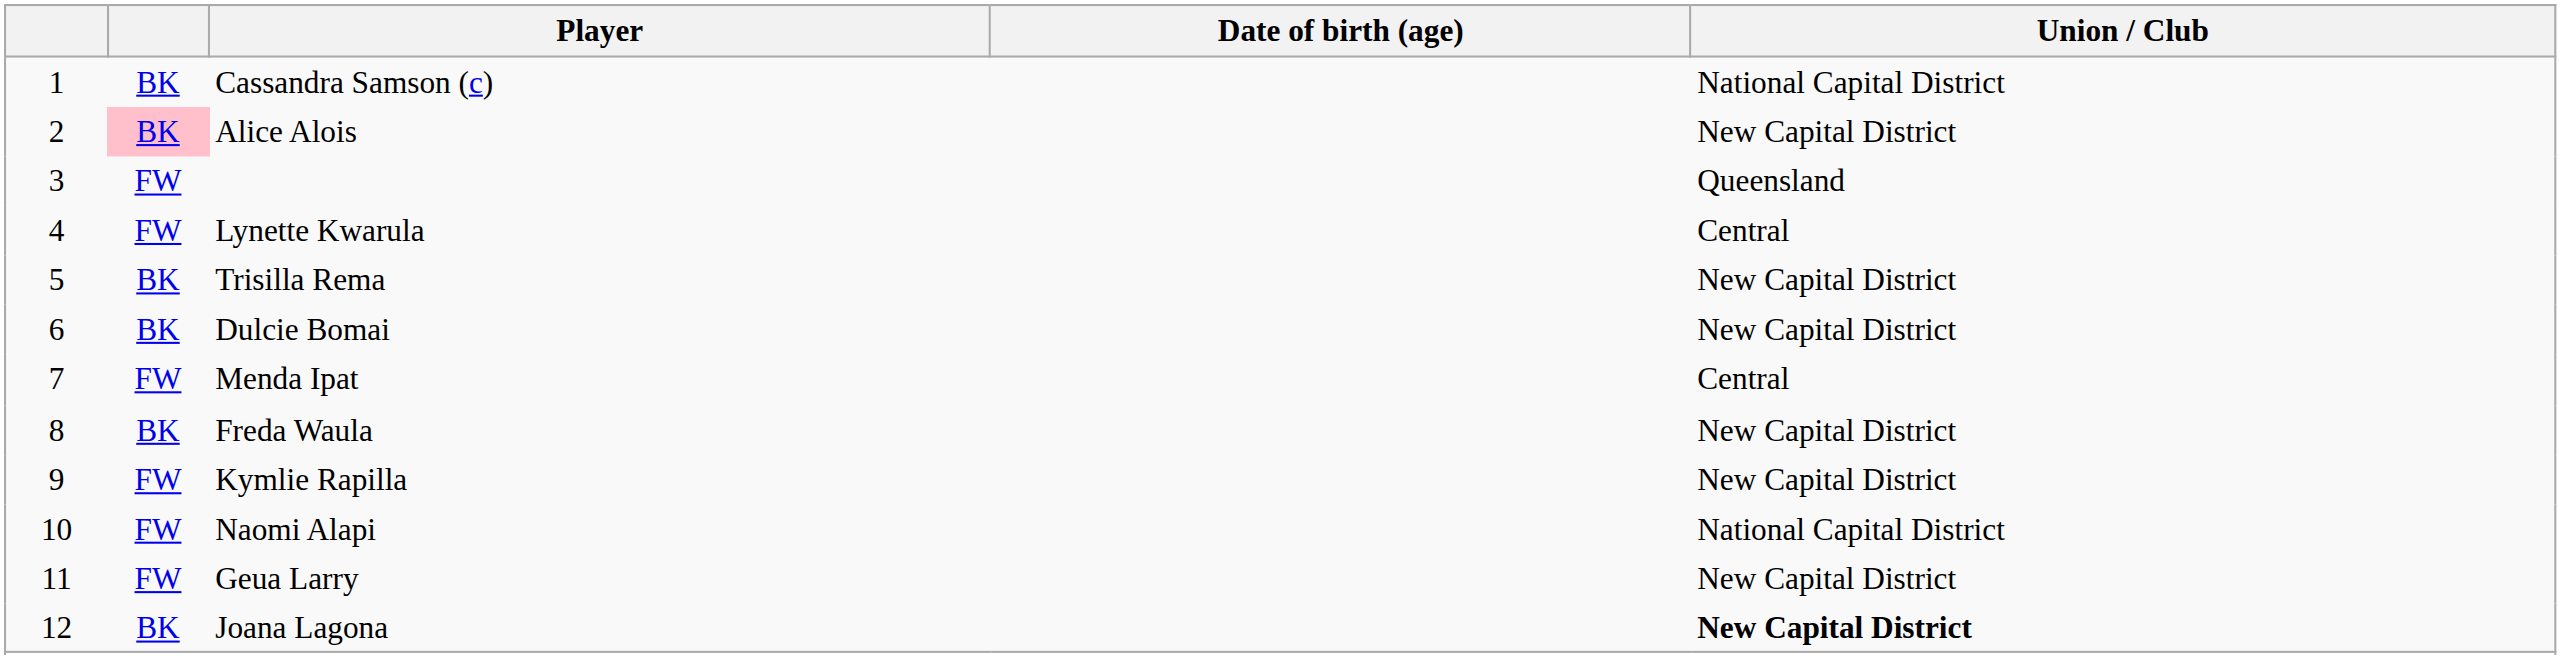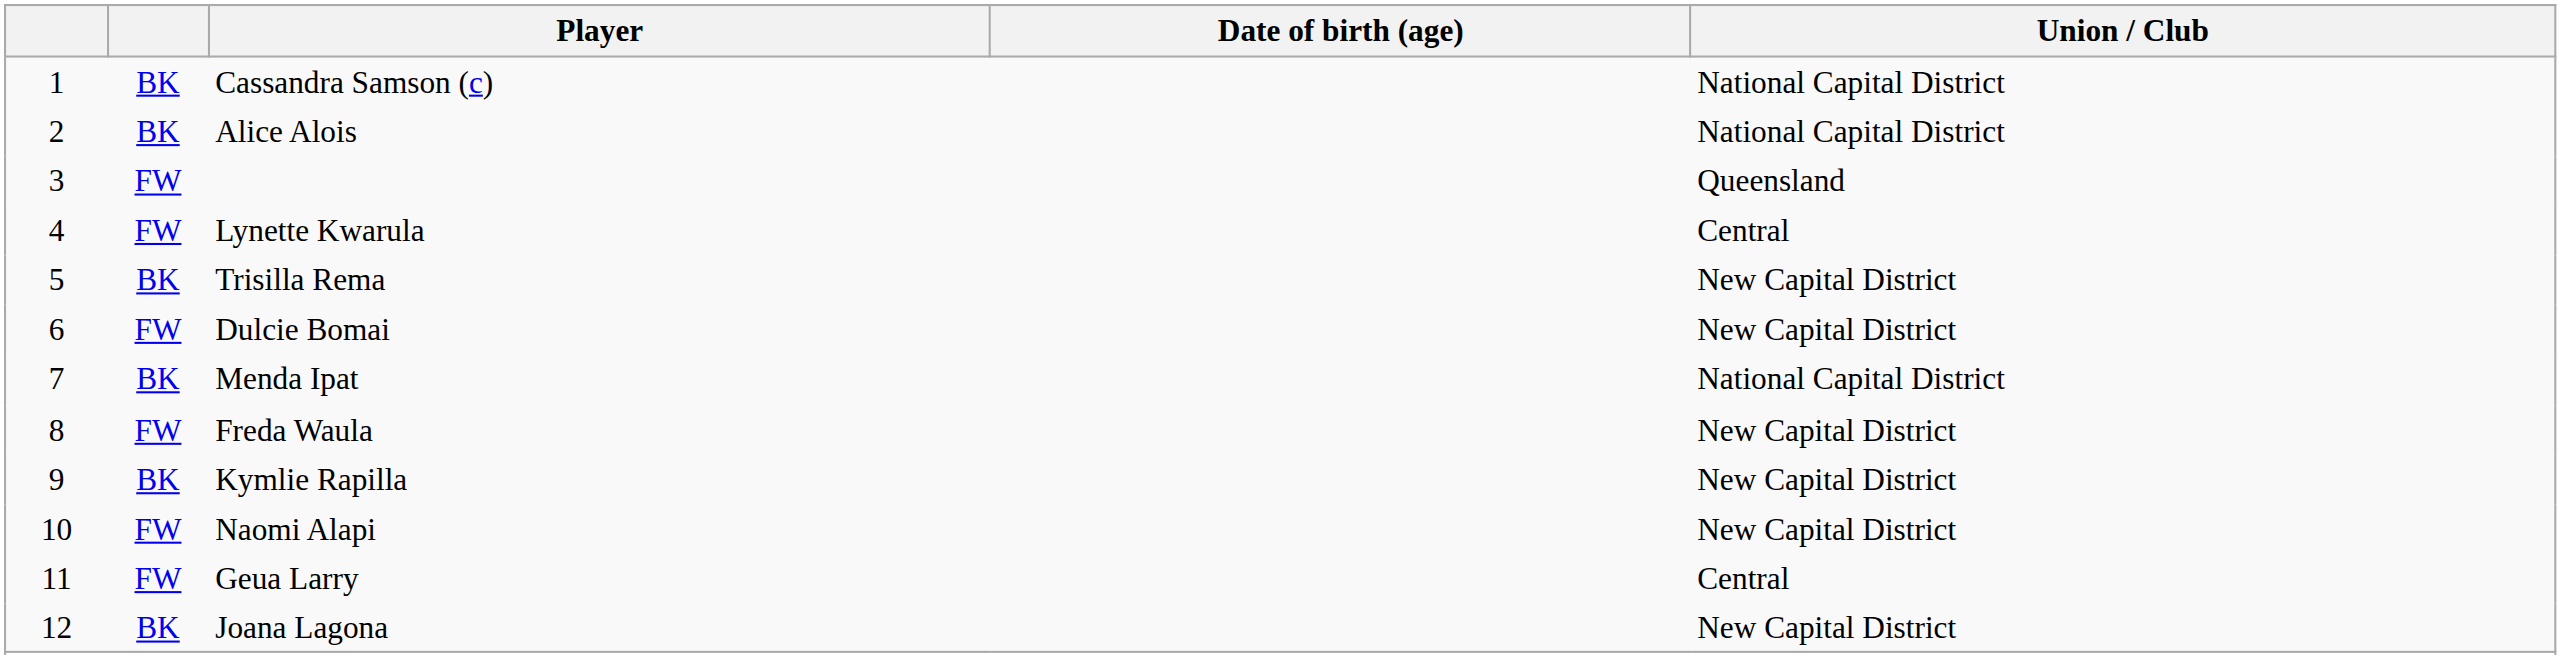 <table class="sortable wikitable plainrowheaders" style="font-size:95%; width: 98%">
 <tr>
 <th scope="col" style="width:4%"></th>
 <th scope="col" style="width:4%"></th>
 <th scope="col">Player</th>
 <th scope="col">Date of birth (age)</th>
 <th scope="col">Union / Club</th>
 </tr>
 <tr>
 <td style="text-align:center; border:0">1</td>
 <td style="text-align:center; border:0"><a href='#'>BK</a></td>
 <td style="text-align:left; border:0">Cassandra Samson (<a href='#'>c</a>)</td>
 <td style="text-align:left; border:0"></td>
 <td style="text-align:left; border:0"> National Capital District</td>
 </tr>
 <tr>
 <td style="text-align:center; border:0">2</td>
-<td style="background: pink; text-align:center; border:0"><a href='#'>BK</a></td>
+<td style="text-align:center; border:0"><a href='#'>BK</a></td>
 <td style="text-align:left; border:0">Alice Alois</td>
 <td style="text-align:left; border:0"></td>
-<td style="text-align:left; border:0"> New Capital District</td>
+<td style="text-align:left; border:0"> National Capital District</td>
 </tr>
 <tr>
 <td style="text-align:center; border:0">3</td>
 <td style="text-align:center; border:0"><a href='#'>FW</a></td>
 <td style="text-align:left; border:0"></td>
 <td style="text-align:left; border:0"></td>
 <td style="text-align:left; border:0"> Queensland</td>
 </tr>
 <tr>
 <td style="text-align:center; border:0">4</td>
 <td style="text-align:center; border:0"><a href='#'>FW</a></td>
 <td style="text-align:left; border:0">Lynette Kwarula</td>
 <td style="text-align:left; border:0"></td>
 <td style="text-align:left; border:0"> Central</td>
 </tr>
 <tr>
 <td style="text-align:center; border:0">5</td>
 <td style="text-align:center; border:0"><a href='#'>BK</a></td>
 <td style="text-align:left; border:0">Trisilla Rema</td>
 <td style="text-align:left; border:0"></td>
 <td style="text-align:left; border:0"> New Capital District</td>
 </tr>
 <tr>
 <td style="text-align:center; border:0">6</td>
-<td style="text-align:center; border:0"><a href='#'>BK</a></td>
+<td style="text-align:center; border:0"><a href='#'>FW</a></td>
 <td style="text-align:left; border:0">Dulcie Bomai</td>
 <td style="text-align:left; border:0"></td>
 <td style="text-align:left; border:0"> New Capital District</td>
 </tr>
 <tr>
 <td style="text-align:center; border:0">7</td>
-<td style="text-align:center; border:0"><a href='#'>FW</a></td>
+<td style="text-align:center; border:0"><a href='#'>BK</a></td>
 <td style="text-align:left; border:0">Menda Ipat</td>
 <td style="text-align:left; border:0"></td>
-<td style="text-align:left; border:0"> Central</td>
+<td style="text-align:left; border:0"> National Capital District</td>
 </tr>
 <tr>
 <td style="text-align:center; border:0">8</td>
-<td style="text-align:center; border:0"><a href='#'>BK</a></td>
+<td style="text-align:center; border:0"><a href='#'>FW</a></td>
 <td style="text-align:left; border:0">Freda Waula</td>
 <td style="text-align:left; border:0"></td>
 <td style="text-align:left; border:0"> New Capital District</td>
 </tr>
 <tr>
 <td style="text-align:center; border:0">9</td>
-<td style="text-align:center; border:0"><a href='#'>FW</a></td>
+<td style="text-align:center; border:0"><a href='#'>BK</a></td>
 <td style="text-align:left; border:0">Kymlie Rapilla</td>
 <td style="text-align:left; border:0"></td>
 <td style="text-align:left; border:0"> New Capital District</td>
 </tr>
 <tr>
 <td style="text-align:center; border:0">10</td>
 <td style="text-align:center; border:0"><a href='#'>FW</a></td>
 <td style="text-align:left; border:0">Naomi Alapi</td>
 <td style="text-align:left; border:0"></td>
-<td style="text-align:left; border:0"> National Capital District</td>
+<td style="text-align:left; border:0"> New Capital District</td>
 </tr>
 <tr>
 <td style="text-align:center; border:0">11</td>
 <td style="text-align:center; border:0"><a href='#'>FW</a></td>
 <td style="text-align:left; border:0">Geua Larry</td>
 <td style="text-align:left; border:0"></td>
-<td style="text-align:left; border:0"> New Capital District</td>
+<td style="text-align:left; border:0"> Central</td>
 </tr>
 <tr>
 <td style="text-align:center; border:0">12</td>
 <td style="text-align:center; border:0"><a href='#'>BK</a></td>
 <td style="text-align:left; border:0">Joana Lagona</td>
 <td style="text-align:left; border:0"></td>
-<td style="text-align:left; border:0"><strong> New Capital District</strong></td>
+<td style="text-align:left; border:0"> New Capital District</td>
 </tr>
 <tr>
 </tr>
 </table>
